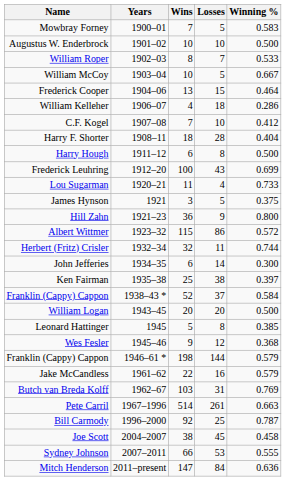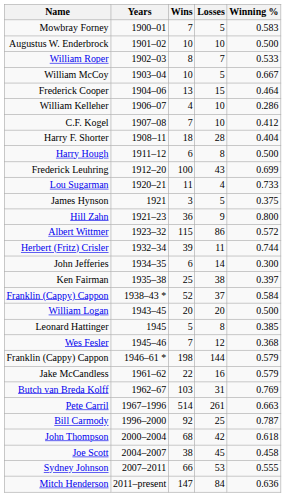 <table class="wikitable sortable sort-under" style="text-align:right">
 <tr>
 <th>Name</th>
 <th>Years</th>
 <th>Wins</th>
 <th>Losses</th>
 <th>Winning %</th>
 </tr>
 <tr>
 <td>Mowbray Forney</td>
 <td>1900–01</td>
 <td>7</td>
 <td>5</td>
 <td>0.583</td>
 </tr>
 <tr>
 <td>Augustus W. Enderbrock</td>
 <td>1901–02</td>
 <td>10</td>
 <td>10</td>
 <td>0.500</td>
 </tr>
 <tr>
 <td><a href='#'>William Roper</a></td>
 <td>1902–03</td>
 <td>8</td>
 <td>7</td>
 <td>0.533</td>
 </tr>
 <tr>
 <td>William McCoy</td>
 <td>1903–04</td>
 <td>10</td>
 <td>5</td>
 <td>0.667</td>
 </tr>
 <tr>
 <td>Frederick Cooper</td>
 <td>1904–06</td>
 <td>13</td>
 <td>15</td>
 <td>0.464</td>
 </tr>
 <tr>
 <td>William Kelleher</td>
 <td>1906–07</td>
 <td>4</td>
-<td>18</td>
+<td>10</td>
 <td>0.286</td>
 </tr>
 <tr>
 <td>C.F. Kogel</td>
 <td>1907–08</td>
 <td>7</td>
 <td>10</td>
 <td>0.412</td>
 </tr>
 <tr>
 <td>Harry F. Shorter</td>
 <td>1908–11</td>
 <td>18</td>
 <td>28</td>
 <td>0.404</td>
 </tr>
 <tr>
 <td><a href='#'>Harry Hough</a></td>
 <td>1911–12</td>
 <td>6</td>
 <td>8</td>
 <td>0.500</td>
 </tr>
 <tr>
 <td>Frederick Leuhring</td>
 <td>1912–20</td>
 <td>100</td>
 <td>43</td>
 <td>0.699</td>
 </tr>
 <tr>
 <td><a href='#'>Lou Sugarman</a></td>
 <td>1920–21</td>
 <td>11</td>
 <td>4</td>
 <td>0.733</td>
 </tr>
 <tr>
 <td>James Hynson</td>
 <td>1921</td>
 <td>3</td>
 <td>5</td>
 <td>0.375</td>
 </tr>
 <tr>
 <td><a href='#'>Hill Zahn</a></td>
 <td>1921–23</td>
 <td>36</td>
 <td>9</td>
 <td>0.800</td>
 </tr>
 <tr>
 <td><a href='#'>Albert Wittmer</a></td>
 <td>1923–32</td>
 <td>115</td>
 <td>86</td>
 <td>0.572</td>
 </tr>
 <tr>
 <td><a href='#'>Herbert (Fritz) Crisler</a></td>
 <td>1932–34</td>
-<td>32</td>
+<td>39</td>
 <td>11</td>
 <td>0.744</td>
 </tr>
 <tr>
 <td>John Jefferies</td>
 <td>1934–35</td>
 <td>6</td>
 <td>14</td>
 <td>0.300</td>
 </tr>
 <tr>
 <td>Ken Fairman</td>
 <td>1935–38</td>
 <td>25</td>
 <td>38</td>
 <td>0.397</td>
 </tr>
 <tr>
 <td><a href='#'>Franklin (Cappy) Cappon</a></td>
 <td>1938–43 *</td>
 <td>52</td>
 <td>37</td>
 <td>0.584</td>
 </tr>
 <tr>
 <td><a href='#'>William Logan</a></td>
 <td>1943–45</td>
 <td>20</td>
 <td>20</td>
 <td>0.500</td>
 </tr>
 <tr>
 <td>Leonard Hattinger</td>
 <td>1945</td>
 <td>5</td>
 <td>8</td>
 <td>0.385</td>
 </tr>
 <tr>
 <td><a href='#'>Wes Fesler</a></td>
 <td>1945–46</td>
-<td>9</td>
+<td>7</td>
 <td>12</td>
 <td>0.368</td>
 </tr>
 <tr>
 <td>Franklin (Cappy) Cappon</td>
 <td>1946–61 *</td>
 <td>198</td>
 <td>144</td>
 <td>0.579</td>
 </tr>
 <tr>
 <td>Jake McCandless</td>
 <td>1961–62</td>
 <td>22</td>
 <td>16</td>
 <td>0.579</td>
 </tr>
 <tr>
 <td><a href='#'>Butch van Breda Kolff</a></td>
 <td>1962–67</td>
 <td>103</td>
 <td>31</td>
 <td>0.769</td>
 </tr>
 <tr>
 <td><a href='#'>Pete Carril</a></td>
 <td>1967–1996</td>
 <td>514</td>
 <td>261</td>
 <td>0.663</td>
 </tr>
 <tr>
 <td><a href='#'>Bill Carmody</a></td>
 <td>1996–2000</td>
 <td>92</td>
 <td>25</td>
 <td>0.787</td>
 </tr>
 <tr>
+<td><a href='#'>John Thompson</a></td>
+<td>2000–2004</td>
+<td>68</td>
+<td>42</td>
+<td>0.618</td>
+</tr>
+<tr>
 <td><a href='#'>Joe Scott</a></td>
 <td>2004–2007</td>
 <td>38</td>
 <td>45</td>
 <td>0.458</td>
 </tr>
 <tr>
 <td><a href='#'>Sydney Johnson</a></td>
 <td>2007–2011</td>
 <td>66</td>
 <td>53</td>
 <td>0.555</td>
 </tr>
 <tr>
 <td><a href='#'>Mitch Henderson</a></td>
 <td>2011–present</td>
 <td>147</td>
 <td>84</td>
 <td>0.636</td>
 </tr>
 </table>
